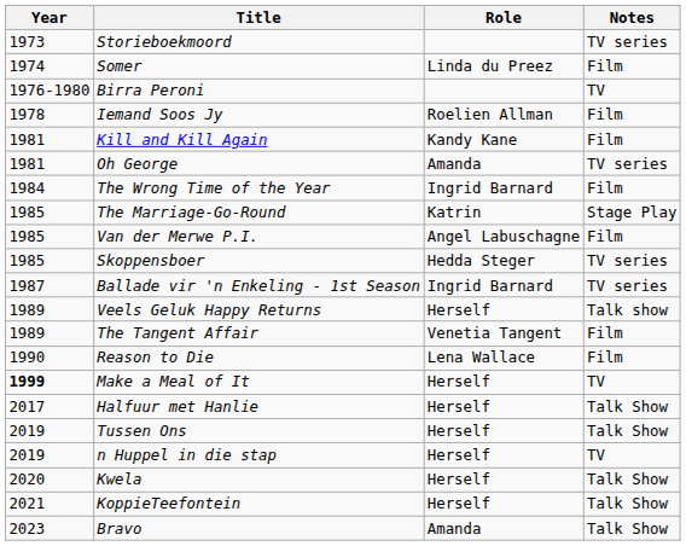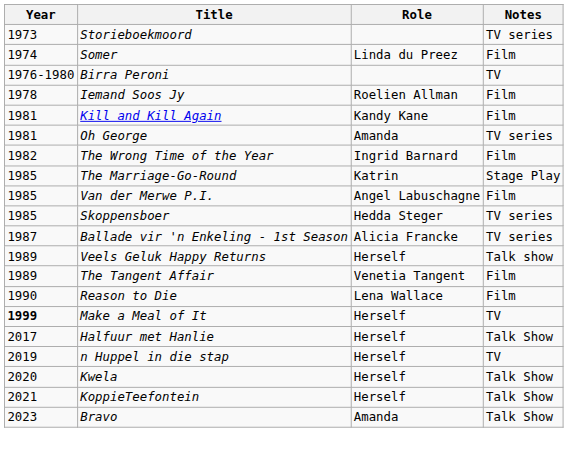 <table class="wikitable sortable">
 <tr>
 <th>Year</th>
 <th>Title</th>
 <th>Role</th>
 <th class="unsortable">Notes</th>
 </tr>
 <tr>
 <td>1973</td>
 <td><em>Storieboekmoord</em></td>
 <td></td>
 <td>TV series</td>
 </tr>
 <tr>
 <td>1974</td>
 <td><em>Somer</em></td>
 <td>Linda du Preez</td>
 <td>Film</td>
 </tr>
 <tr>
 <td>1976-1980</td>
 <td><em>Birra Peroni</em></td>
 <td></td>
 <td>TV</td>
 </tr>
 <tr>
 <td>1978</td>
 <td><em>Iemand Soos Jy</em></td>
 <td>Roelien Allman</td>
 <td>Film</td>
 </tr>
 <tr>
 <td>1981</td>
 <td><em><a href='#'>Kill and Kill Again</a></em></td>
 <td>Kandy Kane</td>
 <td>Film</td>
 </tr>
 <tr>
 <td>1981</td>
 <td><em>Oh George</em></td>
 <td>Amanda</td>
 <td>TV series</td>
 </tr>
 <tr>
-<td>1984</td>
+<td>1982</td>
 <td><em>The Wrong Time of the Year</em></td>
 <td>Ingrid Barnard</td>
 <td>Film</td>
 </tr>
 <tr>
 <td>1985</td>
 <td><em>The Marriage-Go-Round</em></td>
 <td>Katrin</td>
 <td>Stage Play</td>
 </tr>
 <tr>
 <td>1985</td>
 <td><em>Van der Merwe P.I.</em></td>
 <td>Angel Labuschagne</td>
 <td>Film</td>
 </tr>
 <tr>
 <td>1985</td>
 <td><em>Skoppensboer</em></td>
 <td>Hedda Steger</td>
 <td>TV series</td>
 </tr>
 <tr>
 <td>1987</td>
 <td><em>Ballade vir 'n Enkeling - 1st Season</em></td>
-<td>Ingrid Barnard</td>
+<td>Alicia Francke</td>
 <td>TV series</td>
 </tr>
 <tr>
 <td>1989</td>
 <td><em>Veels Geluk Happy Returns</em></td>
 <td>Herself</td>
 <td>Talk show</td>
 </tr>
 <tr>
 <td>1989</td>
 <td><em>The Tangent Affair</em></td>
 <td>Venetia Tangent</td>
 <td>Film</td>
 </tr>
 <tr>
 <td>1990</td>
 <td><em>Reason to Die</em></td>
 <td>Lena Wallace</td>
 <td>Film</td>
 </tr>
 <tr>
 <td><strong>1999</strong></td>
 <td><em>Make a Meal of It</em></td>
 <td>Herself</td>
 <td>TV</td>
 </tr>
 <tr>
 <td>2017</td>
 <td><em>Halfuur met Hanlie</em></td>
 <td>Herself</td>
 <td>Talk Show</td>
 </tr>
 <tr>
 <td>2019</td>
-<td><em>Tussen Ons</em></td>
-<td>Herself</td>
-<td>Talk Show</td>
-</tr>
-<tr>
-<td>2019</td>
 <td><em>n Huppel in die stap</em></td>
 <td>Herself</td>
 <td>TV</td>
 </tr>
 <tr>
 <td>2020</td>
 <td><em>Kwela</em></td>
 <td>Herself</td>
 <td>Talk Show</td>
 </tr>
 <tr>
 <td>2021</td>
 <td><em>KoppieTeefontein</em></td>
 <td>Herself</td>
 <td>Talk Show</td>
 </tr>
 <tr>
 <td>2023</td>
 <td><em>Bravo</em></td>
 <td>Amanda</td>
 <td>Talk Show</td>
 </tr>
 </table>
